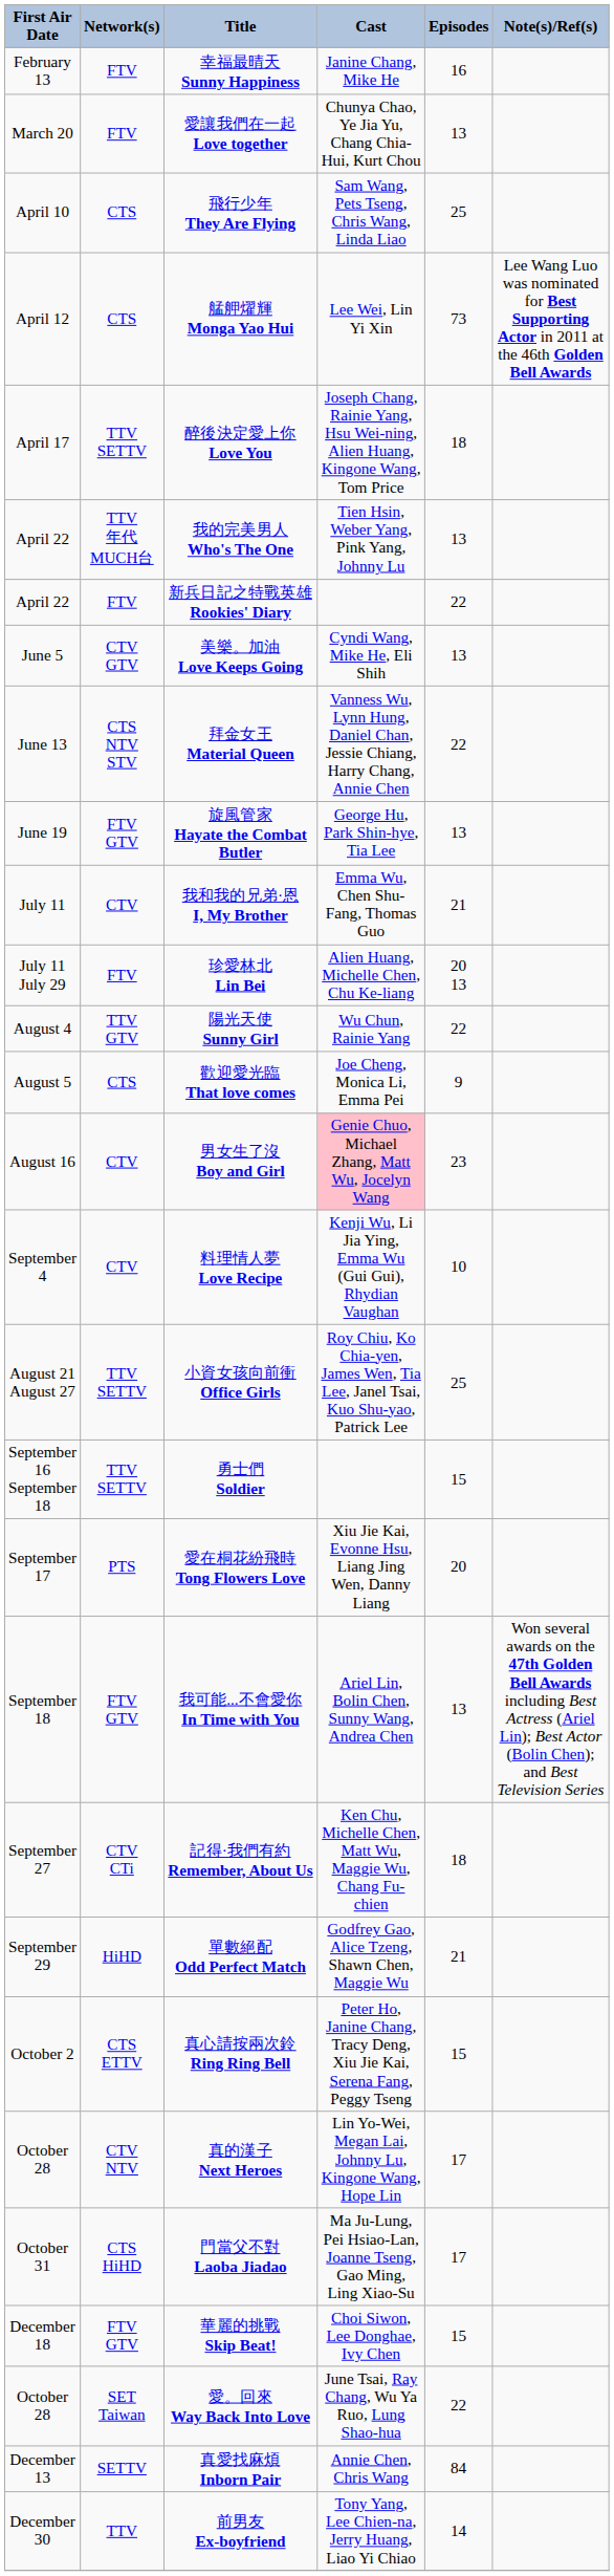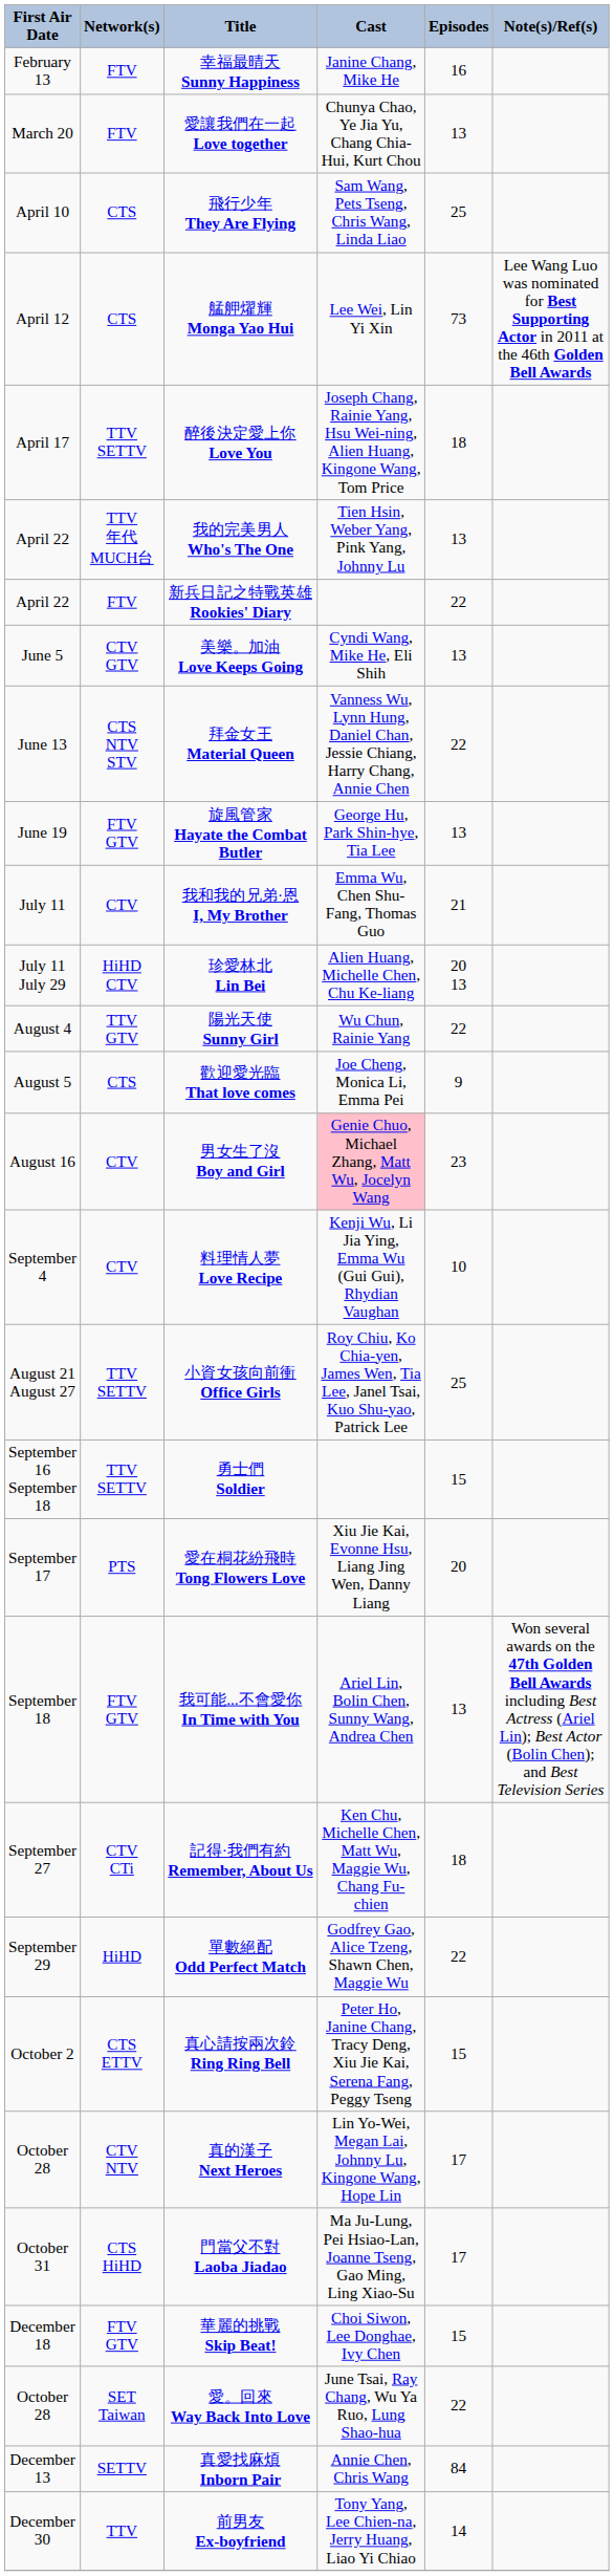 <table class="wikitable" style="text-align:center;">
 <tr>
 <th style="width:11%; background:LightSteelBlue;">First Air Date</th>
 <th style="width:8%; background:LightSteelBlue;">Network(s)</th>
 <th style="width:33%; background:LightSteelBlue;">Title</th>
 <th style="width:22%; background:LightSteelBlue;">Cast</th>
 <th style="width:5%; background:LightSteelBlue;">Episodes</th>
 <th style="width:22%; background:LightSteelBlue;">Note(s)/Ref(s)</th>
 </tr>
 <tr>
 <td>February 13</td>
 <td><a href='#'>FTV</a></td>
 <td><a href='#'>幸福最晴天</a><br><strong><a href='#'>Sunny Happiness</a></strong></td>
 <td><a href='#'>Janine Chang</a>, <a href='#'>Mike He</a></td>
 <td>16</td>
 </tr>
 <tr>
 <td>March 20</td>
 <td><a href='#'>FTV</a></td>
 <td><a href='#'>愛讓我們在一起</a><br><strong><a href='#'>Love together</a></strong></td>
 <td>Chunya Chao, Ye Jia Yu, Chang Chia-Hui, Kurt Chou</td>
 <td>13</td>
 <td></td>
 </tr>
 <tr>
 <td>April 10</td>
 <td><a href='#'>CTS</a></td>
 <td><a href='#'>飛行少年</a><br><strong><a href='#'>They Are Flying</a></strong></td>
 <td><a href='#'>Sam Wang</a>, <a href='#'>Pets Tseng</a>, <a href='#'>Chris Wang</a>, <a href='#'>Linda Liao</a></td>
 <td>25</td>
 <td></td>
 </tr>
 <tr>
 <td>April 12</td>
 <td><a href='#'>CTS</a></td>
 <td><a href='#'>艋舺燿輝</a><br> <strong><a href='#'>Monga Yao Hui</a></strong></td>
 <td><a href='#'>Lee Wei</a>, Lin Yi Xin</td>
 <td>73</td>
 <td>Lee Wang Luo was nominated for <strong><a href='#'>Best Supporting Actor</a></strong> in 2011 at the 46th <strong><a href='#'>Golden Bell Awards</a></strong></td>
 </tr>
 <tr>
 <td>April 17</td>
 <td><a href='#'>TTV</a><br><a href='#'>SETTV</a></td>
 <td><a href='#'>醉後決定愛上你</a><br><strong><a href='#'>Love You</a></strong></td>
 <td><a href='#'>Joseph Chang</a>, <a href='#'>Rainie Yang</a>, <a href='#'>Hsu Wei-ning</a>, <a href='#'>Alien Huang</a>, <a href='#'>Kingone Wang</a>, Tom Price</td>
 <td>18</td>
 <td></td>
 </tr>
 <tr>
 <td>April 22</td>
 <td><a href='#'>TTV</a><br><a href='#'>年代MUCH台</a></td>
 <td><a href='#'>我的完美男人</a><br><strong><a href='#'>Who's The One</a></strong></td>
 <td><a href='#'>Tien Hsin</a>, <a href='#'>Weber Yang</a>, Pink Yang, <a href='#'>Johnny Lu</a></td>
 <td>13</td>
 <td></td>
 </tr>
 <tr>
 <td>April 22</td>
 <td><a href='#'>FTV</a></td>
 <td><a href='#'>新兵日記之特戰英雄</a><br><strong><a href='#'>Rookies' Diary</a></strong></td>
 <td></td>
 <td>22</td>
 <td></td>
 </tr>
 <tr>
 <td>June 5</td>
 <td><a href='#'>CTV</a><br><a href='#'>GTV</a></td>
 <td><a href='#'>美樂。加油</a><br><strong><a href='#'>Love Keeps Going</a></strong></td>
 <td><a href='#'>Cyndi Wang</a>, <a href='#'>Mike He</a>, Eli Shih</td>
 <td>13</td>
 <td></td>
 </tr>
 <tr>
 <td>June 13</td>
 <td><a href='#'>CTS</a><br><a href='#'>NTV</a><br><a href='#'>STV</a></td>
 <td><a href='#'>拜金女王</a><br><strong><a href='#'>Material Queen</a></strong></td>
 <td><a href='#'>Vanness Wu</a>, <a href='#'>Lynn Hung</a>, <a href='#'>Daniel Chan</a>, Jessie Chiang, Harry Chang, <a href='#'>Annie Chen</a></td>
 <td>22</td>
 <td></td>
 </tr>
 <tr>
 <td>June 19</td>
 <td><a href='#'>FTV</a><br><a href='#'>GTV</a></td>
 <td><a href='#'>旋風管家</a><br><strong><a href='#'>Hayate the Combat Butler</a></strong></td>
 <td><a href='#'>George Hu</a>, <a href='#'>Park Shin-hye</a>, <a href='#'>Tia Lee</a></td>
 <td>13</td>
 <td></td>
 </tr>
 <tr>
 <td>July 11</td>
 <td><a href='#'>CTV</a></td>
 <td><a href='#'>我和我的兄弟·恩</a><br><strong><a href='#'>I, My Brother</a></strong></td>
 <td><a href='#'>Emma Wu</a>, Chen Shu-Fang, Thomas Guo</td>
 <td>21</td>
 <td></td>
 </tr>
 <tr>
 <td>July 11<br>July 29</td>
-<td><a href='#'>FTV</a></td>
+<td><a href='#'>HiHD</a><br><a href='#'>CTV</a></td>
 <td><a href='#'>珍愛林北</a><br><strong><a href='#'>Lin Bei</a></strong></td>
 <td><a href='#'>Alien Huang</a>, <a href='#'>Michelle Chen</a>, <a href='#'>Chu Ke-liang</a></td>
 <td>20<br>13</td>
 <td></td>
 </tr>
 <tr>
 <td>August 4</td>
 <td><a href='#'>TTV</a><br><a href='#'>GTV</a></td>
 <td><a href='#'>陽光天使</a><br><strong><a href='#'>Sunny Girl</a></strong></td>
 <td><a href='#'>Wu Chun</a>, <a href='#'>Rainie Yang</a></td>
 <td>22</td>
 <td></td>
 </tr>
 <tr>
 <td>August 5</td>
 <td><a href='#'>CTS</a></td>
 <td><a href='#'>歡迎愛光臨</a><br><strong><a href='#'>That love comes</a></strong></td>
 <td><a href='#'>Joe Cheng</a>, Monica Li, Emma Pei</td>
 <td>9</td>
 <td></td>
 </tr>
 <tr>
 <td>August 16</td>
 <td><a href='#'>CTV</a></td>
 <td><a href='#'>男女生了沒</a><br><strong><a href='#'>Boy and Girl</a></strong></td>
 <td style="background: pink;"><a href='#'>Genie Chuo</a>, Michael Zhang, <a href='#'>Matt Wu</a>, <a href='#'>Jocelyn Wang</a></td>
 <td>23</td>
 <td></td>
 </tr>
 <tr>
 <td>September 4</td>
 <td><a href='#'>CTV</a></td>
 <td><a href='#'>料理情人夢</a><br><strong><a href='#'>Love Recipe</a></strong></td>
 <td><a href='#'>Kenji Wu</a>, Li Jia Ying, <a href='#'>Emma Wu</a> (Gui Gui), <a href='#'>Rhydian Vaughan</a></td>
 <td>10</td>
 <td></td>
 </tr>
 <tr>
 <td>August 21<br>August 27</td>
 <td><a href='#'>TTV</a><br><a href='#'>SETTV</a></td>
 <td><a href='#'>小資女孩向前衝</a><br><strong><a href='#'>Office Girls</a></strong></td>
 <td><a href='#'>Roy Chiu</a>, <a href='#'>Ko Chia-yen</a>, <a href='#'>James Wen</a>, <a href='#'>Tia Lee</a>, Janel Tsai, <a href='#'>Kuo Shu-yao</a>, Patrick Lee</td>
 <td>25</td>
 <td></td>
 </tr>
 <tr>
 <td>September 16<br>September 18</td>
 <td><a href='#'>TTV</a><br><a href='#'>SETTV</a></td>
 <td><a href='#'>勇士們</a><br><strong><a href='#'>Soldier</a></strong></td>
 <td></td>
 <td>15</td>
 <td></td>
 </tr>
 <tr>
 <td>September 17</td>
 <td><a href='#'>PTS</a></td>
 <td><a href='#'>愛在桐花紛飛時</a><br><strong><a href='#'>Tong Flowers Love</a></strong></td>
 <td>Xiu Jie Kai, <a href='#'>Evonne Hsu</a>, Liang Jing Wen, Danny Liang</td>
 <td>20</td>
 <td></td>
 </tr>
 <tr>
 <td>September 18</td>
 <td><a href='#'>FTV</a><br><a href='#'>GTV</a></td>
 <td><a href='#'>我可能...不會愛你</a><br><strong><a href='#'>In Time with You</a></strong></td>
 <td><a href='#'>Ariel Lin</a>, <a href='#'>Bolin Chen</a>, <a href='#'>Sunny Wang</a>, <a href='#'>Andrea Chen</a></td>
 <td>13</td>
 <td>Won several awards on the <strong><a href='#'>47th Golden Bell Awards</a></strong> including <em>Best Actress</em> (<a href='#'>Ariel Lin</a>); <em>Best Actor</em> (<a href='#'>Bolin Chen</a>); and <em>Best Television Series</em></td>
 </tr>
 <tr>
 <td>September 27</td>
 <td><a href='#'>CTV</a><br><a href='#'>CTi</a></td>
 <td><a href='#'>記得·我們有約</a><br><strong><a href='#'>Remember, About Us</a></strong></td>
 <td><a href='#'>Ken Chu</a>, <a href='#'>Michelle Chen</a>, <a href='#'>Matt Wu</a>, <a href='#'>Maggie Wu</a>, <a href='#'>Chang Fu-chien</a></td>
 <td>18</td>
 <td></td>
 </tr>
 <tr>
 <td>September 29</td>
 <td><a href='#'>HiHD</a></td>
 <td><a href='#'>單數絕配</a><br><strong><a href='#'>Odd Perfect Match</a></strong></td>
 <td><a href='#'>Godfrey Gao</a>, <a href='#'>Alice Tzeng</a>, Shawn Chen, <a href='#'>Maggie Wu</a></td>
-<td>21</td>
+<td>22</td>
 <td></td>
 </tr>
 <tr>
 <td>October 2</td>
 <td><a href='#'>CTS</a><br><a href='#'>ETTV</a></td>
 <td><a href='#'>真心請按兩次鈴</a><br><strong><a href='#'>Ring Ring Bell</a></strong></td>
 <td><a href='#'>Peter Ho</a>, <a href='#'>Janine Chang</a>, Tracy Deng, Xiu Jie Kai, <a href='#'>Serena Fang</a>, Peggy Tseng</td>
 <td>15</td>
 <td></td>
 </tr>
 <tr>
 <td>October 28</td>
 <td><a href='#'>CTV</a><br><a href='#'>NTV</a></td>
 <td><a href='#'>真的漢子</a><br><strong><a href='#'>Next Heroes</a></strong></td>
 <td>Lin Yo-Wei, <a href='#'>Megan Lai</a>, <a href='#'>Johnny Lu</a>, <a href='#'>Kingone Wang</a>, <a href='#'>Hope Lin</a></td>
 <td>17</td>
 <td></td>
 </tr>
 <tr>
 <td>October 31</td>
 <td><a href='#'>CTS</a><br><a href='#'>HiHD</a></td>
 <td><a href='#'>門當父不對</a><br><strong><a href='#'>Laoba Jiadao</a></strong></td>
 <td>Ma Ju-Lung,  Pei Hsiao-Lan, <a href='#'>Joanne Tseng</a>, Gao Ming, Ling Xiao-Su</td>
 <td>17</td>
 <td></td>
 </tr>
 <tr>
 <td>December 18</td>
 <td><a href='#'>FTV</a><br><a href='#'>GTV</a></td>
 <td><a href='#'>華麗的挑戰</a><br><strong><a href='#'>Skip Beat!</a></strong></td>
 <td><a href='#'>Choi Siwon</a>, <a href='#'>Lee Donghae</a>, <a href='#'>Ivy Chen</a></td>
 <td>15</td>
 <td></td>
 </tr>
 <tr>
 <td>October 28</td>
 <td><a href='#'>SET Taiwan</a></td>
 <td><a href='#'>愛。回來</a><br><strong><a href='#'>Way Back Into Love</a></strong></td>
 <td>June Tsai, <a href='#'>Ray Chang</a>, Wu Ya Ruo, <a href='#'>Lung Shao-hua</a></td>
 <td>22</td>
 <td></td>
 </tr>
 <tr>
 <td>December 13</td>
 <td><a href='#'>SETTV</a></td>
 <td><a href='#'>真愛找麻煩</a><br><strong><a href='#'>Inborn Pair</a></strong></td>
 <td><a href='#'>Annie Chen</a>, <a href='#'>Chris Wang</a></td>
 <td>84</td>
 <td></td>
 </tr>
 <tr>
 <td>December 30</td>
 <td><a href='#'>TTV</a></td>
 <td><a href='#'>前男友</a><br><strong><a href='#'>Ex-boyfriend</a></strong></td>
 <td><a href='#'>Tony Yang</a>, <a href='#'>Lee Chien-na</a>, <a href='#'>Jerry Huang</a>, Liao Yi Chiao</td>
 <td>14</td>
 <td></td>
 </tr>
 <tr>
 </tr>
 </table>
